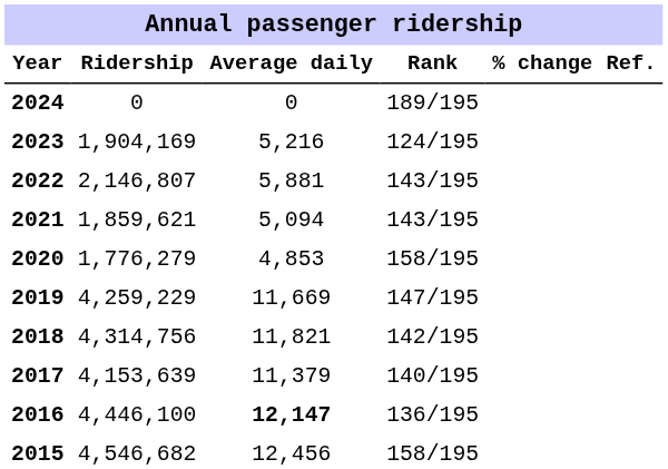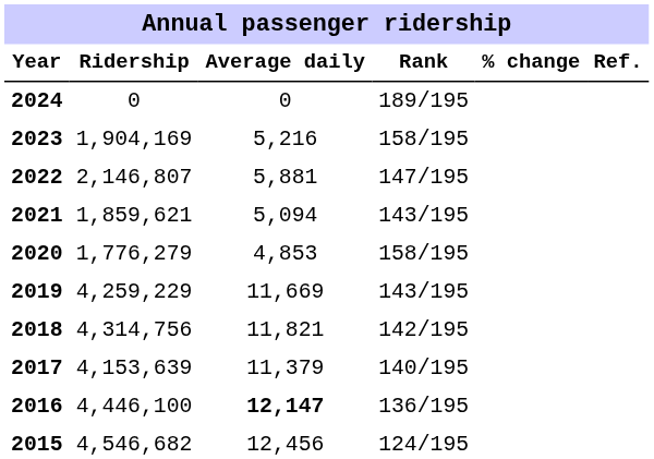 <table class="toccolours" cellpadding="4" cellspacing="0" style="text-align:right;">
 <tr>
 <th colspan="6"  style="background-color:#ccf; background-color:#ccf; font-size:110%; text-align:center;">Annual passenger ridership</th>
 </tr>
 <tr style="font-size:95%; text-align:center">
 <th style="border-bottom:1px solid black">Year</th>
 <th style="border-bottom:1px solid black">Ridership</th>
 <th style="border-bottom:1px solid black">Average daily</th>
 <th style="border-bottom:1px solid black">Rank</th>
 <th style="border-bottom:1px solid black">% change</th>
 <th style="border-bottom:1px solid black">Ref.</th>
 </tr>
 <tr style="text-align:center;">
 <td><strong>2024</strong></td>
 <td>0</td>
 <td>0</td>
 <td>189/195</td>
 <td></td>
 <td></td>
 </tr>
 <tr style="text-align:center;">
 <td><strong>2023</strong></td>
 <td>1,904,169</td>
 <td>5,216</td>
-<td>124/195</td>
+<td>158/195</td>
 <td></td>
 <td></td>
 </tr>
 <tr style="text-align:center;">
 <td><strong>2022</strong></td>
 <td>2,146,807</td>
 <td>5,881</td>
-<td>143/195</td>
+<td>147/195</td>
 <td></td>
 <td></td>
 </tr>
 <tr style="text-align:center;">
 <td><strong>2021</strong></td>
 <td>1,859,621</td>
 <td>5,094</td>
 <td>143/195</td>
 <td></td>
 <td></td>
 </tr>
 <tr style="text-align:center;">
 <td><strong>2020</strong></td>
 <td>1,776,279</td>
 <td>4,853</td>
 <td>158/195</td>
 <td></td>
 <td></td>
 </tr>
 <tr style="text-align:center;">
 <td><strong>2019</strong></td>
 <td>4,259,229</td>
 <td>11,669</td>
-<td>147/195</td>
+<td>143/195</td>
 <td></td>
 <td></td>
 </tr>
 <tr style="text-align:center;">
 <td><strong>2018</strong></td>
 <td>4,314,756</td>
 <td>11,821</td>
 <td>142/195</td>
 <td></td>
 <td></td>
 </tr>
 <tr style="text-align:center;">
 <td><strong>2017</strong></td>
 <td>4,153,639</td>
 <td>11,379</td>
 <td>140/195</td>
 <td></td>
 <td></td>
 </tr>
 <tr style="text-align:center;">
 <td><strong>2016</strong></td>
 <td>4,446,100</td>
 <td><strong>12,147</strong></td>
 <td>136/195</td>
 <td></td>
 <td></td>
 </tr>
 <tr style="text-align:center;">
 <td><strong>2015</strong></td>
 <td>4,546,682</td>
 <td>12,456</td>
-<td>158/195</td>
+<td>124/195</td>
 <td></td>
 <td></td>
 </tr>
 </table>
